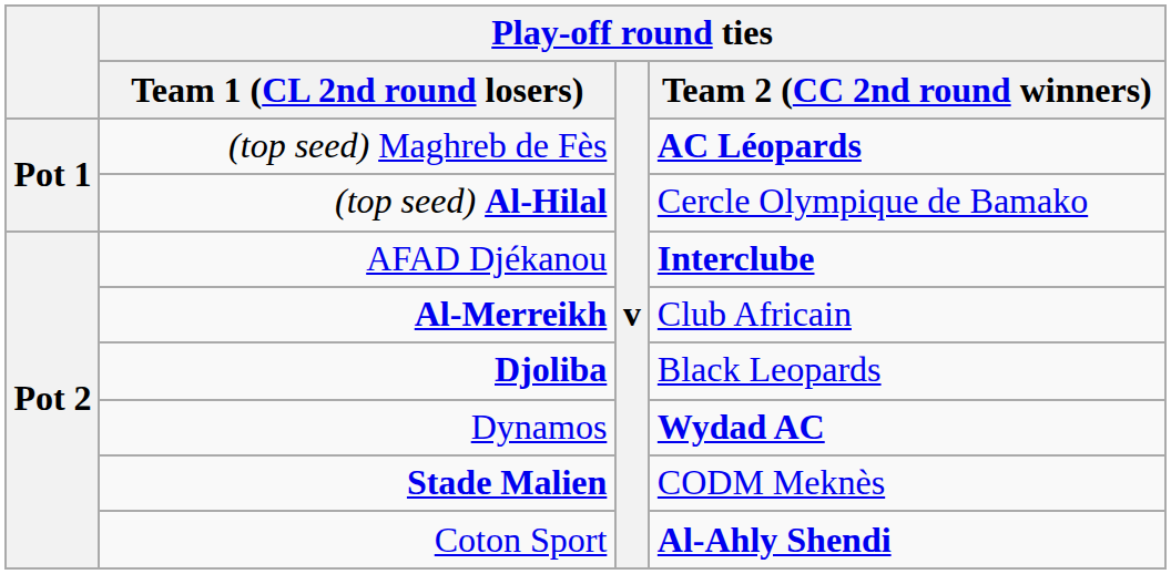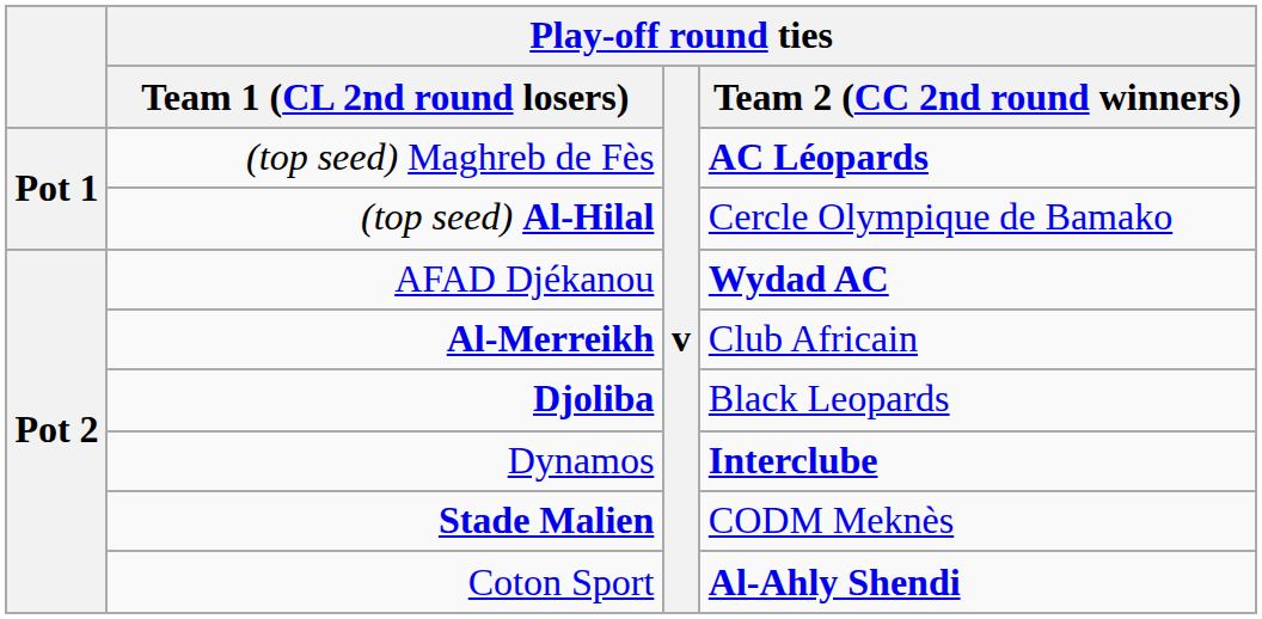 <table class="wikitable">
 <tr>
 <th rowspan=2></th>
 <th colspan=3><a href='#'>Play-off round</a> ties</th>
 </tr>
 <tr>
 <th width=225>Team 1 (<a href='#'>CL 2nd round</a> losers)</th>
 <th rowspan=9>v</th>
 <th width=225>Team 2 (<a href='#'>CC 2nd round</a> winners)</th>
 </tr>
 <tr>
 <th rowspan=2>Pot 1</th>
 <td align=right><em>(top seed)</em> <a href='#'>Maghreb de Fès</a> </td>
 <td align=left> <strong><a href='#'>AC Léopards</a></strong></td>
 </tr>
 <tr>
 <td align=right><em>(top seed)</em> <strong><a href='#'>Al-Hilal</a></strong> </td>
 <td align=left> <a href='#'>Cercle Olympique de Bamako</a></td>
 </tr>
 <tr>
 <th rowspan=6>Pot 2</th>
 <td align=right><a href='#'>AFAD Djékanou</a> </td>
-<td align=left> <strong><a href='#'>Interclube</a></strong></td>
+<td align=left> <strong><a href='#'>Wydad AC</a></strong></td>
 </tr>
 <tr>
 <td align=right><strong><a href='#'>Al-Merreikh</a></strong> </td>
 <td align=left> <a href='#'>Club Africain</a></td>
 </tr>
 <tr>
 <td align=right><strong><a href='#'>Djoliba</a></strong> </td>
 <td align=left> <a href='#'>Black Leopards</a></td>
 </tr>
 <tr>
 <td align=right><a href='#'>Dynamos</a> </td>
-<td align=left> <strong><a href='#'>Wydad AC</a></strong></td>
+<td align=left> <strong><a href='#'>Interclube</a></strong></td>
 </tr>
 <tr>
 <td align=right><strong><a href='#'>Stade Malien</a></strong> </td>
 <td align=left> <a href='#'>CODM Meknès</a></td>
 </tr>
 <tr>
 <td align=right><a href='#'>Coton Sport</a> </td>
 <td align=left> <strong><a href='#'>Al-Ahly Shendi</a></strong></td>
 </tr>
 </table>
